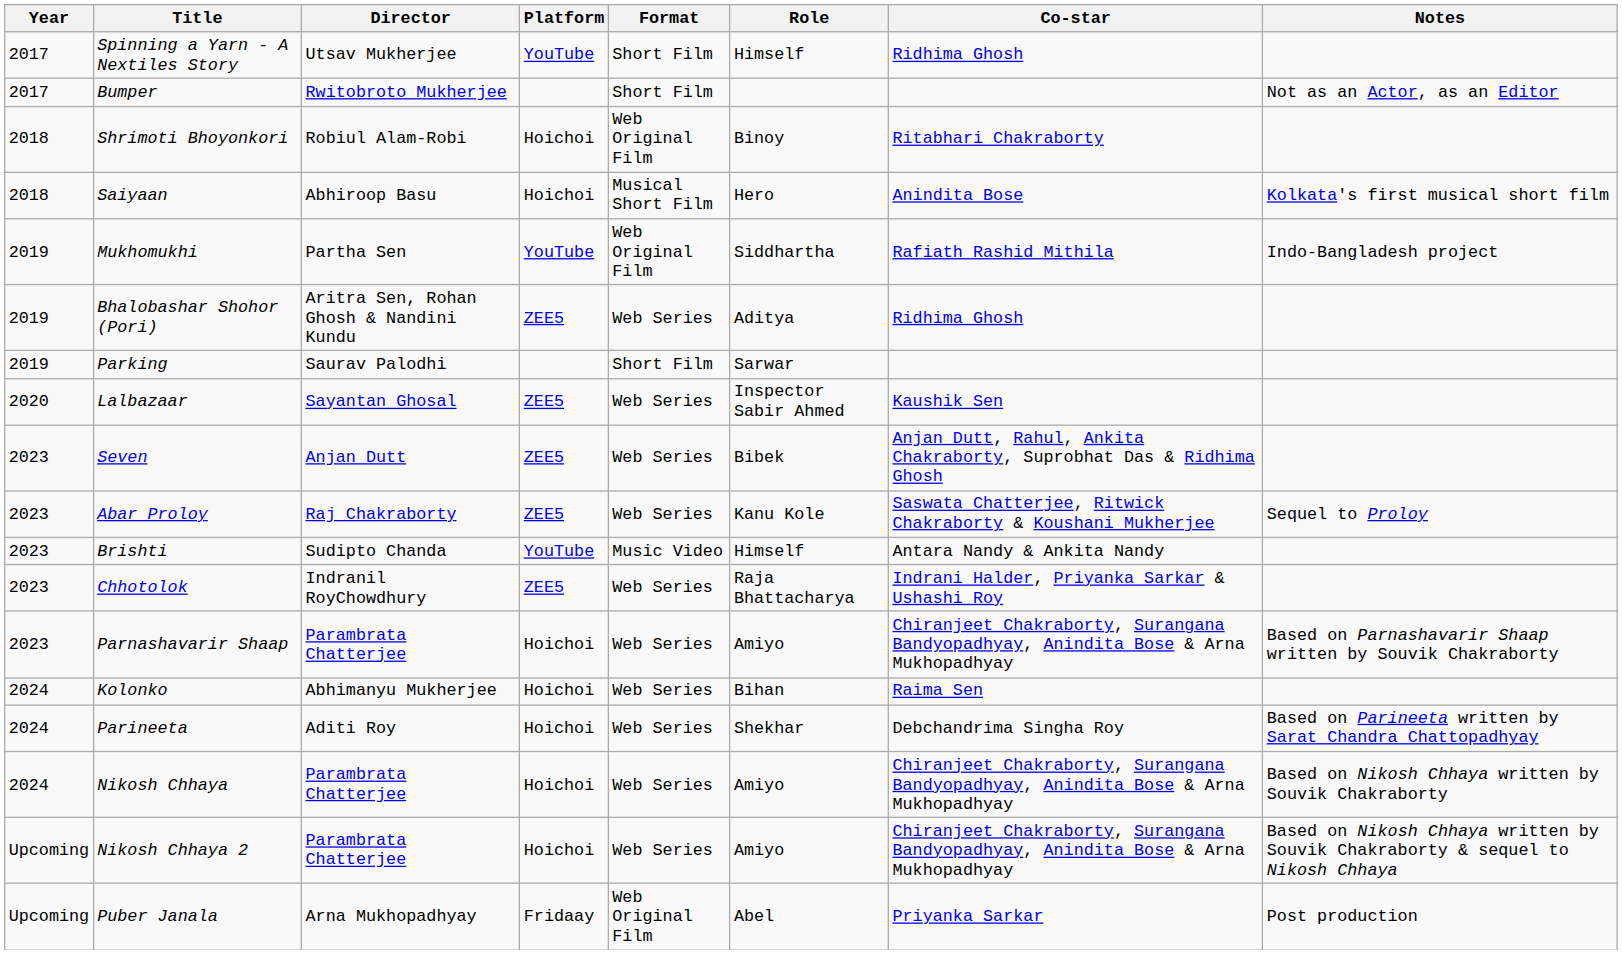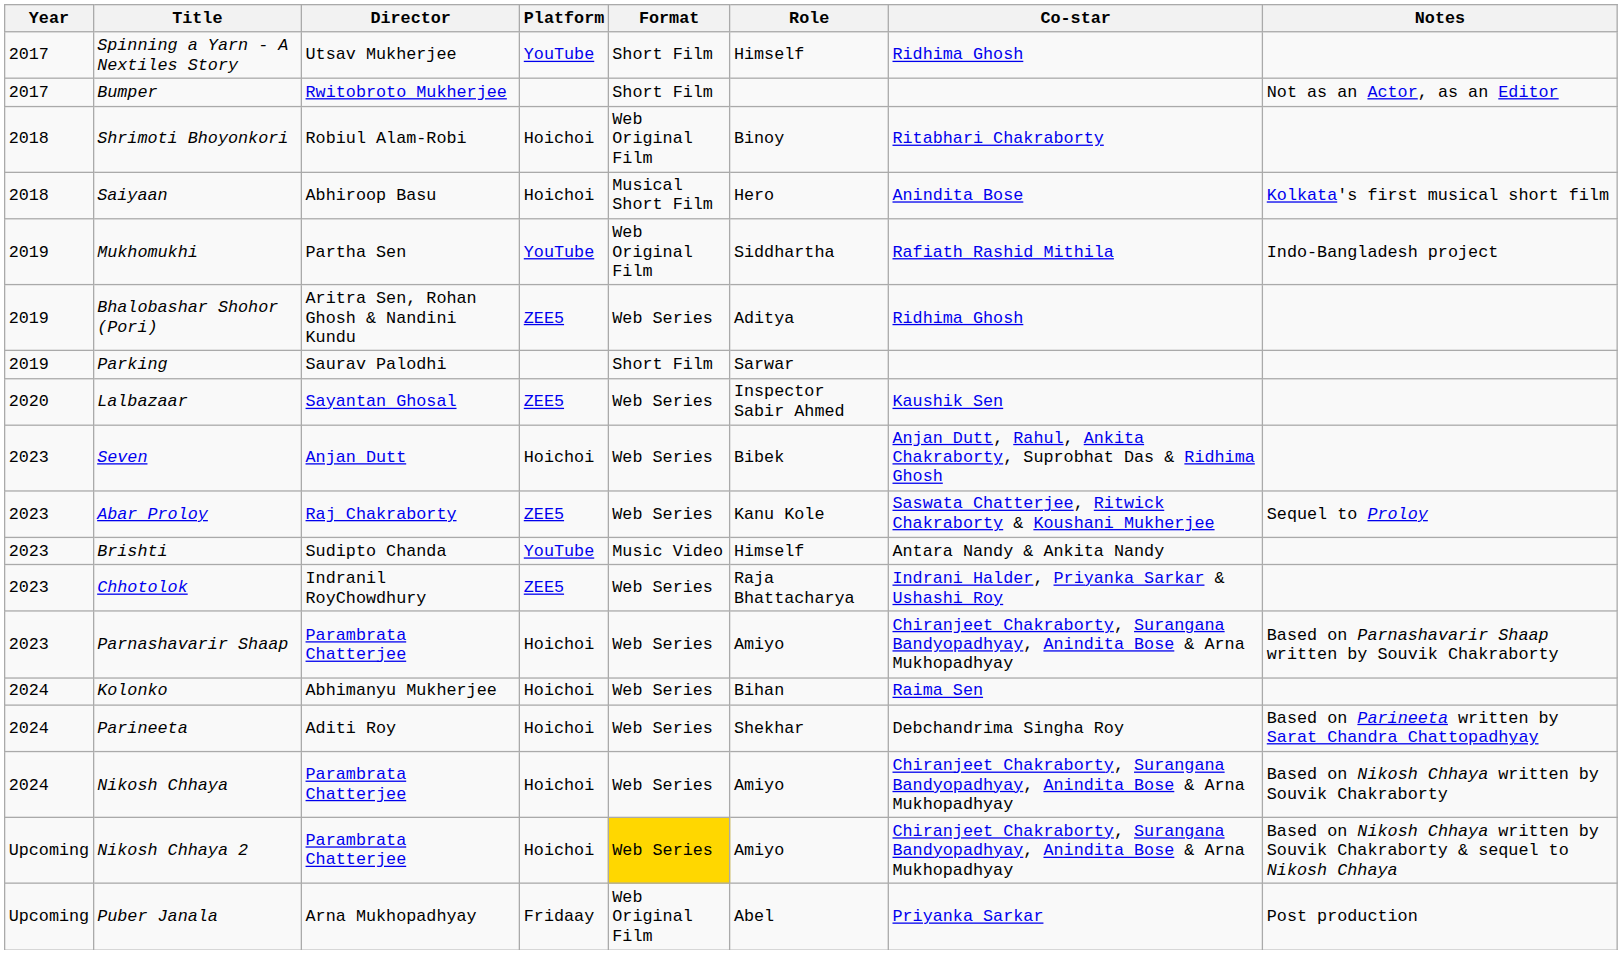 <table class="wikitable sortable">
 <tr>
 <th>Year</th>
 <th>Title</th>
 <th>Director</th>
 <th>Platform</th>
 <th>Format</th>
 <th>Role</th>
 <th>Co-star</th>
 <th>Notes</th>
 </tr>
 <tr>
 <td>2017</td>
 <td><em>Spinning a Yarn - A Nextiles Story</em></td>
 <td>Utsav Mukherjee</td>
 <td><a href='#'>YouTube</a></td>
 <td>Short Film</td>
 <td>Himself</td>
 <td><a href='#'>Ridhima Ghosh</a></td>
 <td></td>
 </tr>
 <tr>
 <td>2017</td>
 <td><em>Bumper</em></td>
 <td><a href='#'>Rwitobroto Mukherjee</a></td>
 <td></td>
 <td>Short Film</td>
 <td></td>
 <td></td>
 <td>Not as an <a href='#'>Actor</a>, as an <a href='#'>Editor</a></td>
 </tr>
 <tr>
 <td>2018</td>
 <td><em>Shrimoti Bhoyonkori</em></td>
 <td>Robiul Alam-Robi</td>
 <td>Hoichoi</td>
 <td>Web Original Film</td>
 <td>Binoy</td>
 <td><a href='#'>Ritabhari Chakraborty</a></td>
 <td></td>
 </tr>
 <tr>
 <td>2018</td>
 <td><em>Saiyaan</em></td>
 <td>Abhiroop Basu</td>
 <td>Hoichoi</td>
 <td>Musical Short Film</td>
 <td>Hero</td>
 <td><a href='#'>Anindita Bose</a></td>
 <td><a href='#'>Kolkata</a>'s first musical short film</td>
 </tr>
 <tr>
 <td>2019</td>
 <td><em>Mukhomukhi</em></td>
 <td>Partha Sen</td>
 <td><a href='#'>YouTube</a></td>
 <td>Web Original Film</td>
 <td>Siddhartha</td>
 <td><a href='#'>Rafiath Rashid Mithila</a></td>
 <td>Indo-Bangladesh project</td>
 </tr>
 <tr>
 <td>2019</td>
 <td><em>Bhalobashar Shohor (Pori)</em></td>
 <td>Aritra Sen, Rohan Ghosh & Nandini Kundu</td>
 <td><a href='#'>ZEE5</a></td>
 <td>Web Series</td>
 <td>Aditya</td>
 <td><a href='#'>Ridhima Ghosh</a></td>
 <td></td>
 </tr>
 <tr>
 <td>2019</td>
 <td><em>Parking</em></td>
 <td>Saurav Palodhi</td>
 <td></td>
 <td>Short Film</td>
 <td>Sarwar</td>
 <td></td>
 <td></td>
 </tr>
 <tr>
 <td>2020</td>
 <td><em>Lalbazaar</em></td>
 <td><a href='#'>Sayantan Ghosal</a></td>
 <td><a href='#'>ZEE5</a></td>
 <td>Web Series</td>
 <td>Inspector Sabir Ahmed</td>
 <td><a href='#'>Kaushik Sen</a></td>
 <td></td>
 </tr>
 <tr>
 <td>2023</td>
 <td><em><a href='#'>Seven</a></em></td>
 <td><a href='#'>Anjan Dutt</a></td>
-<td><a href='#'>ZEE5</a></td>
+<td>Hoichoi</td>
 <td>Web Series</td>
 <td>Bibek</td>
 <td><a href='#'>Anjan Dutt</a>, <a href='#'>Rahul</a>, <a href='#'>Ankita Chakraborty</a>, Suprobhat Das & <a href='#'>Ridhima Ghosh</a></td>
 <td></td>
 </tr>
 <tr>
 <td>2023</td>
 <td><em><a href='#'>Abar Proloy</a></em></td>
 <td><a href='#'>Raj Chakraborty</a></td>
 <td><a href='#'>ZEE5</a></td>
 <td>Web Series</td>
 <td>Kanu Kole</td>
 <td><a href='#'>Saswata Chatterjee</a>, <a href='#'>Ritwick Chakraborty</a> & <a href='#'>Koushani Mukherjee</a></td>
 <td>Sequel to <em><a href='#'>Proloy</a></em></td>
 </tr>
 <tr>
 <td>2023</td>
 <td><em>Brishti</em></td>
 <td>Sudipto Chanda</td>
 <td><a href='#'>YouTube</a></td>
 <td>Music Video</td>
 <td>Himself</td>
 <td>Antara Nandy & Ankita Nandy</td>
 <td></td>
 </tr>
 <tr>
 <td>2023</td>
 <td><em><a href='#'>Chhotolok</a></em></td>
 <td>Indranil RoyChowdhury</td>
 <td><a href='#'>ZEE5</a></td>
 <td>Web Series</td>
 <td>Raja Bhattacharya</td>
 <td><a href='#'>Indrani Halder</a>, <a href='#'>Priyanka Sarkar</a> & <a href='#'>Ushashi Roy</a></td>
 <td></td>
 </tr>
 <tr>
 <td>2023</td>
 <td><em>Parnashavarir Shaap</em></td>
 <td><a href='#'>Parambrata Chatterjee</a></td>
 <td>Hoichoi</td>
 <td>Web Series</td>
 <td>Amiyo</td>
 <td><a href='#'>Chiranjeet Chakraborty</a>, <a href='#'>Surangana Bandyopadhyay</a>, <a href='#'>Anindita Bose</a> & Arna Mukhopadhyay</td>
 <td>Based on <em>Parnashavarir Shaap</em> written by Souvik Chakraborty</td>
 </tr>
 <tr>
 <td>2024</td>
 <td><em>Kolonko</em></td>
 <td>Abhimanyu Mukherjee</td>
 <td>Hoichoi</td>
 <td>Web Series</td>
 <td>Bihan</td>
 <td><a href='#'>Raima Sen</a></td>
 <td></td>
 </tr>
 <tr>
 <td>2024</td>
 <td><em>Parineeta</em></td>
 <td>Aditi Roy</td>
 <td>Hoichoi</td>
 <td>Web Series</td>
 <td>Shekhar</td>
 <td>Debchandrima Singha Roy</td>
 <td>Based on <em><a href='#'>Parineeta</a></em> written by <a href='#'>Sarat Chandra Chattopadhyay</a></td>
 </tr>
 <tr>
 <td>2024</td>
 <td><em>Nikosh Chhaya</em></td>
 <td><a href='#'>Parambrata Chatterjee</a></td>
 <td>Hoichoi</td>
 <td>Web Series</td>
 <td>Amiyo</td>
 <td><a href='#'>Chiranjeet Chakraborty</a>, <a href='#'>Surangana Bandyopadhyay</a>, <a href='#'>Anindita Bose</a> & Arna Mukhopadhyay</td>
 <td>Based on <em>Nikosh Chhaya</em> written by Souvik Chakraborty</td>
 </tr>
 <tr>
 <td>Upcoming</td>
 <td><em>Nikosh Chhaya 2</em></td>
 <td><a href='#'>Parambrata Chatterjee</a></td>
 <td>Hoichoi</td>
-<td>Web Series</td>
+<td style="background: gold;">Web Series</td>
 <td>Amiyo</td>
 <td><a href='#'>Chiranjeet Chakraborty</a>, <a href='#'>Surangana Bandyopadhyay</a>, <a href='#'>Anindita Bose</a> & Arna Mukhopadhyay</td>
 <td>Based on <em>Nikosh Chhaya</em> written by Souvik Chakraborty & sequel to <em>Nikosh Chhaya</em></td>
 </tr>
 <tr>
 <td>Upcoming</td>
 <td><em>Puber Janala</em></td>
 <td>Arna Mukhopadhyay</td>
 <td>Fridaay</td>
 <td>Web Original Film</td>
 <td>Abel</td>
 <td><a href='#'>Priyanka Sarkar</a></td>
 <td>Post production</td>
 </tr>
 </table>
